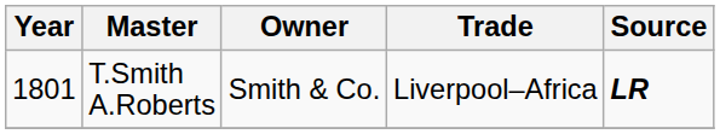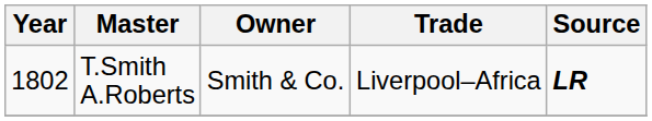 <table class=" wikitable">
 <tr>
 <th>Year</th>
 <th>Master</th>
 <th>Owner</th>
 <th>Trade</th>
 <th>Source</th>
 </tr>
 <tr>
-<td>1801</td>
+<td>1802</td>
 <td>T.Smith<br>A.Roberts</td>
 <td>Smith & Co.</td>
 <td>Liverpool–Africa</td>
 <td><strong><em>LR</em></strong></td>
 </tr>
 <tr>
 </tr>
 </table>
